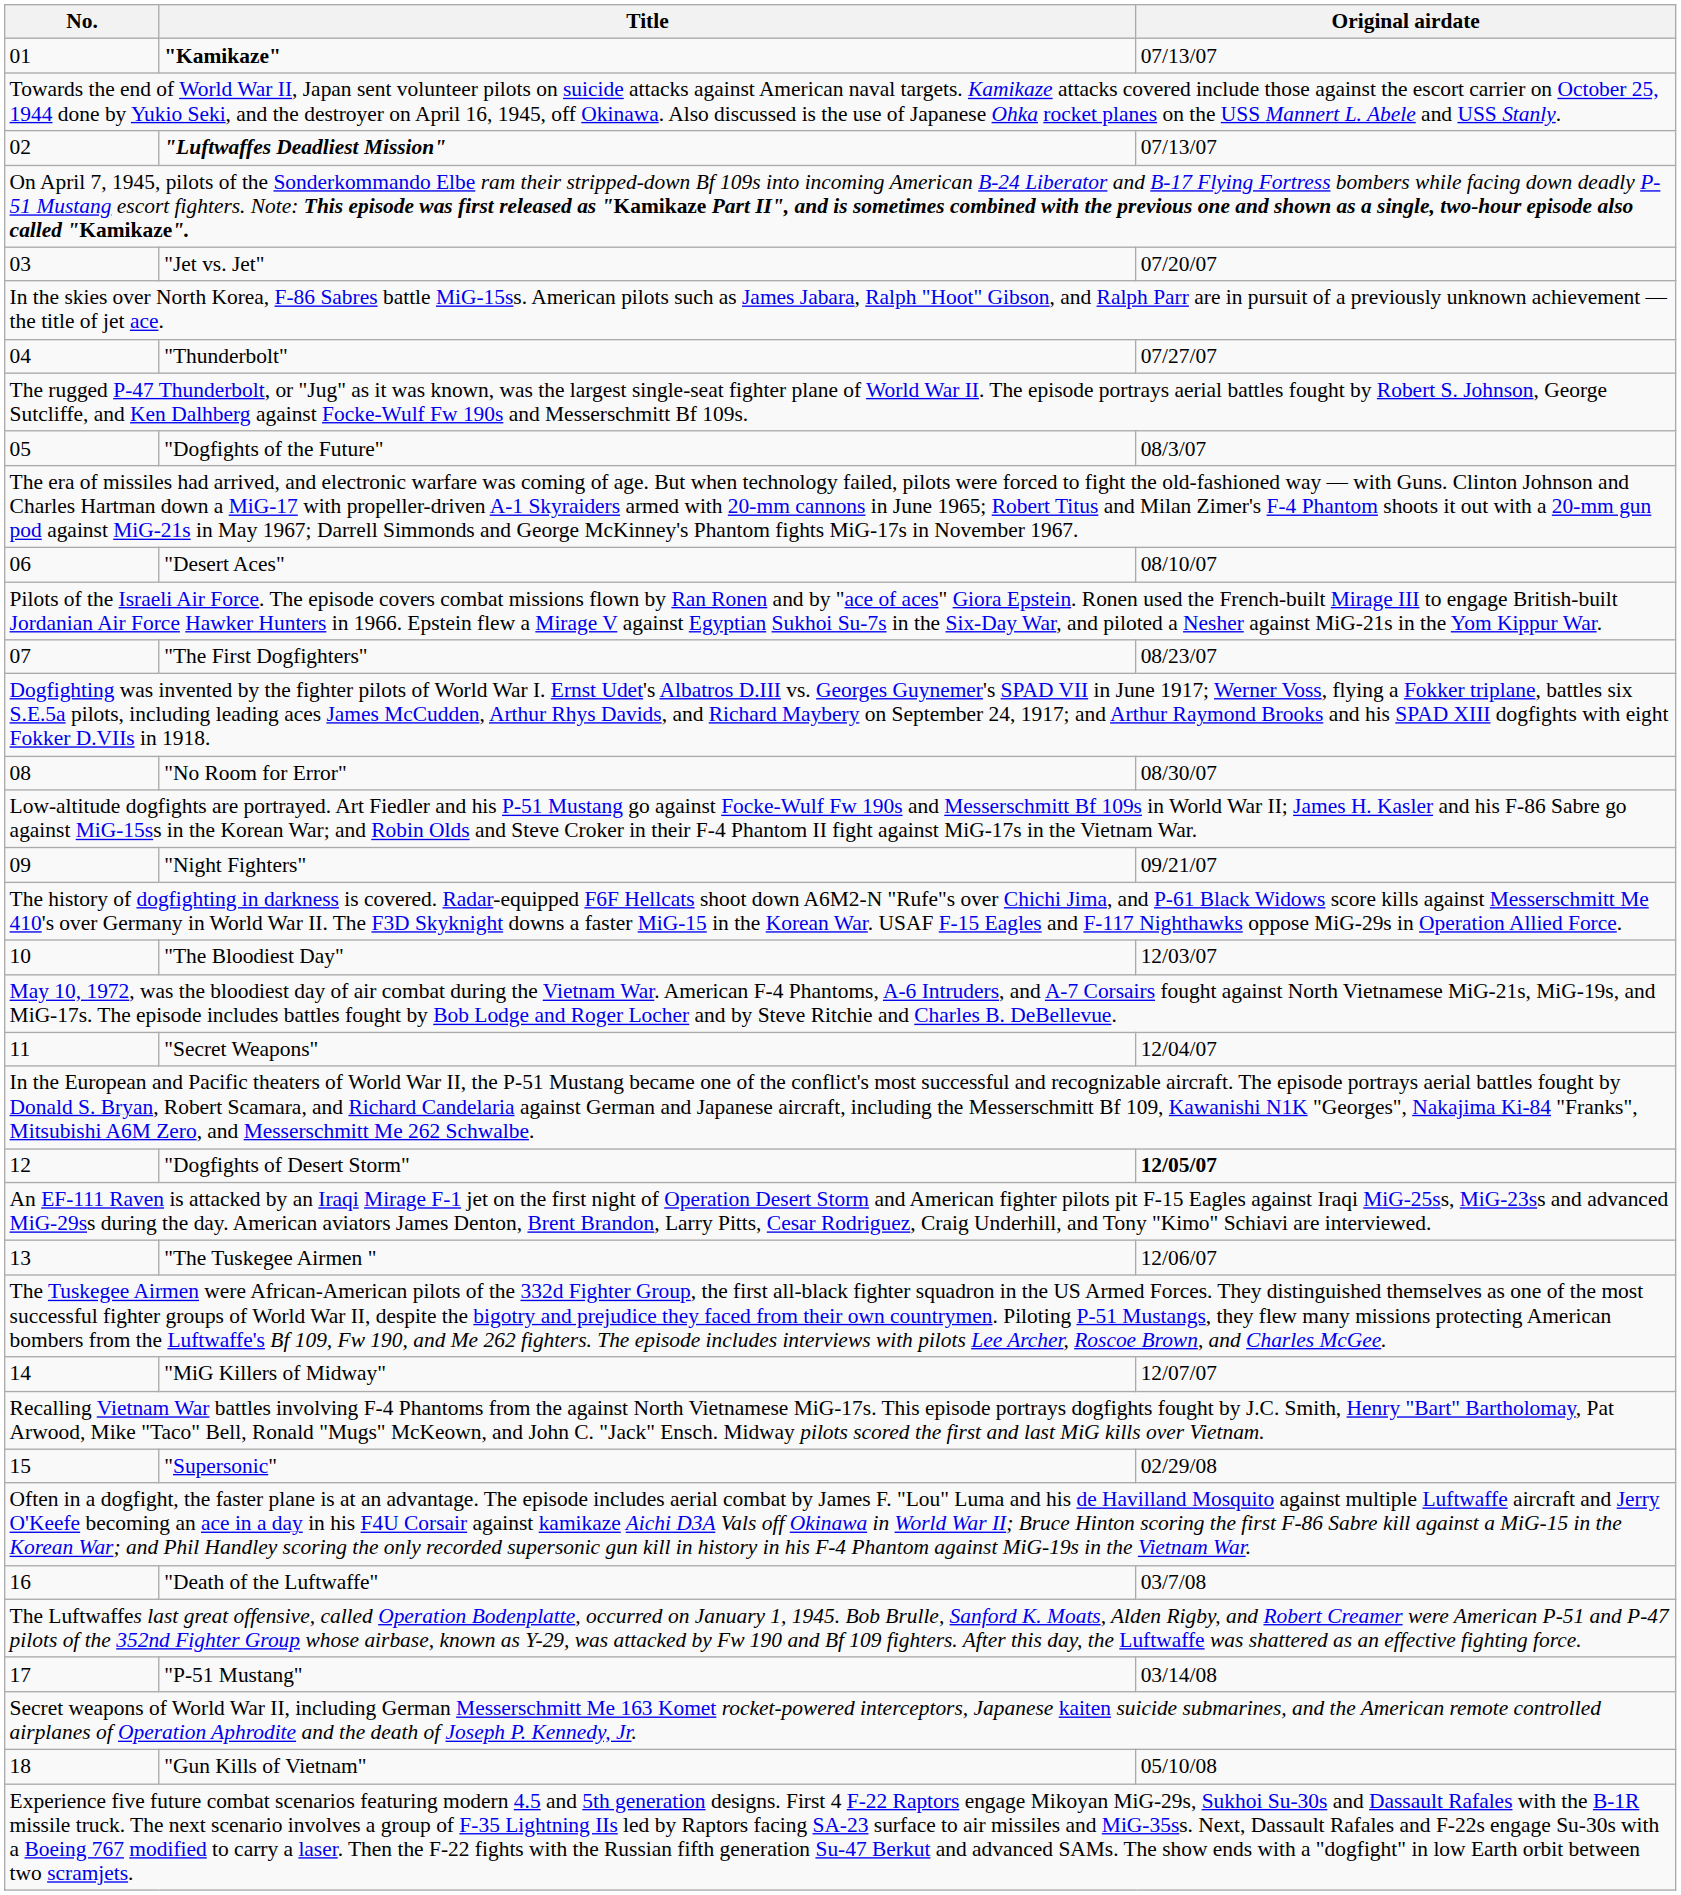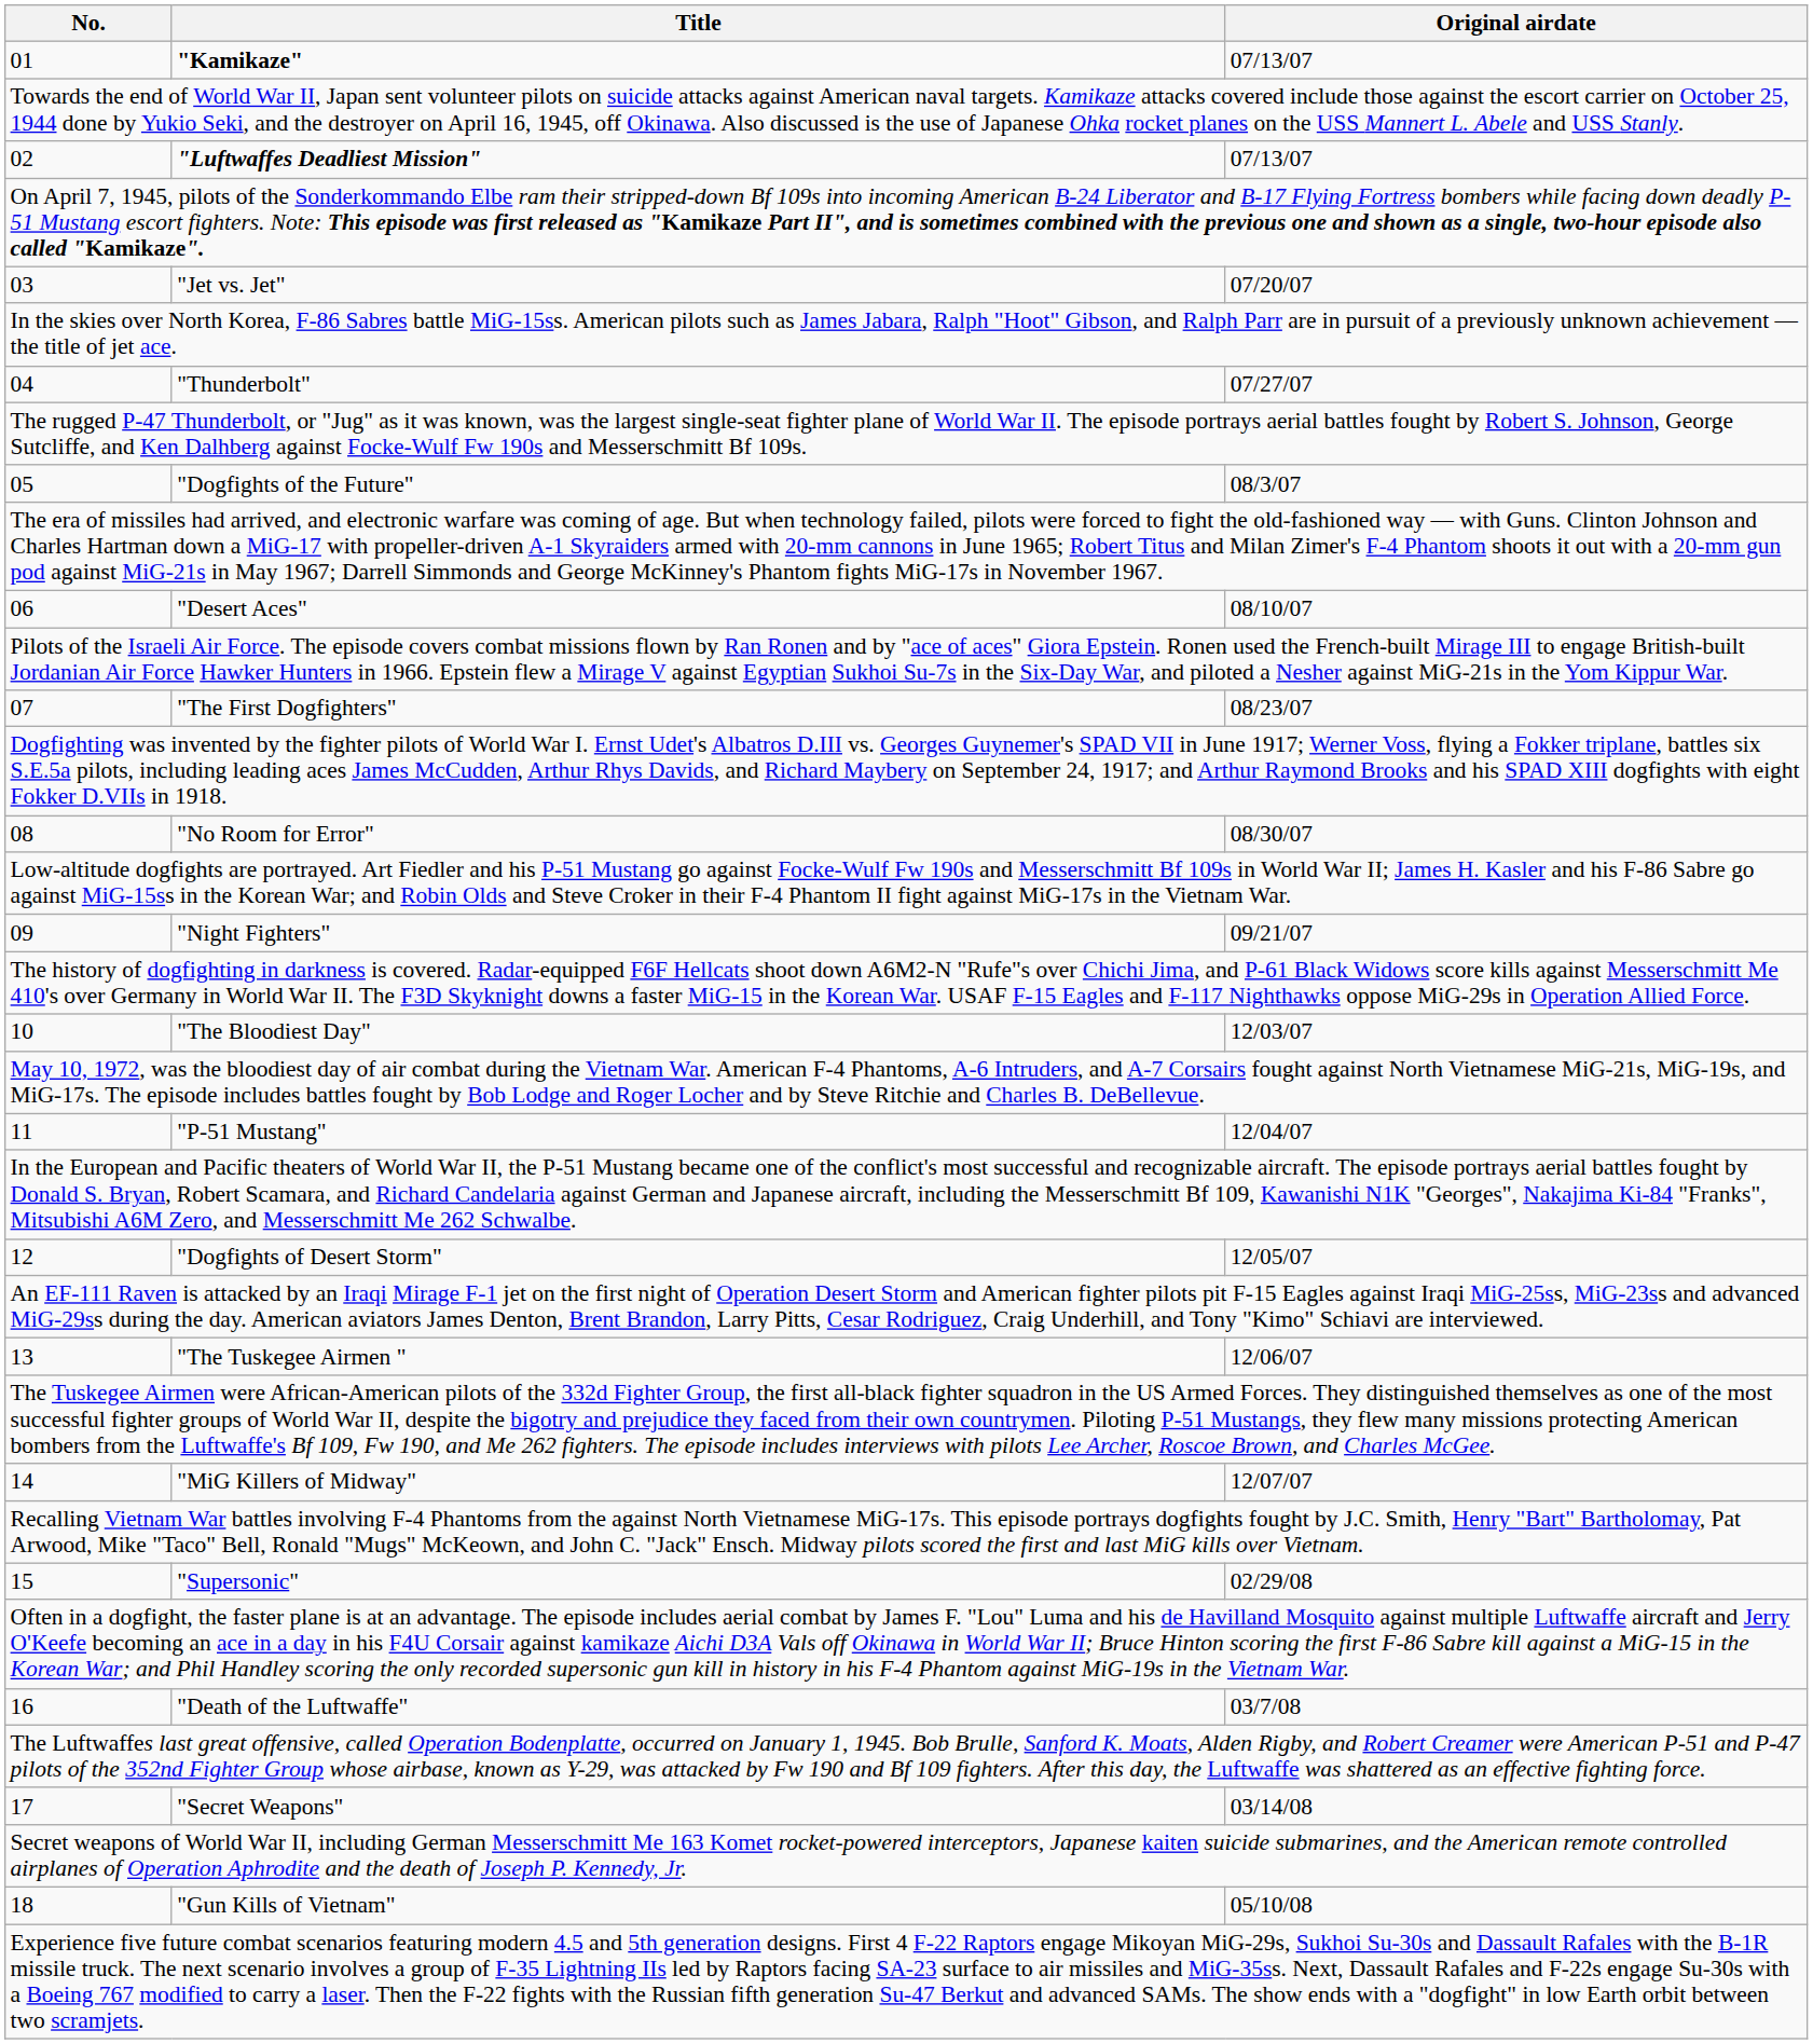 <table class="wikitable">
 <tr>
 <th>No.</th>
 <th>Title</th>
 <th>Original airdate</th>
 </tr>
 <tr>
 <td>01</td>
 <td><strong>"Kamikaze"</strong></td>
 <td>07/13/07</td>
 </tr>
 <tr>
 <td colspan="3">Towards the end of <a href='#'>World War II</a>, Japan sent volunteer pilots on <a href='#'>suicide</a> attacks against American naval targets. <em><a href='#'>Kamikaze</a></em> attacks covered include those against the escort carrier  on <a href='#'>October 25, 1944</a> done by <a href='#'>Yukio Seki</a>, and the destroyer  on April 16, 1945, off <a href='#'>Okinawa</a>. Also discussed is the use of Japanese <em><a href='#'>Ohka</a></em> <a href='#'>rocket planes</a> on the <a href='#'>USS <em>Mannert L. Abele</em></a> and <a href='#'>USS <em>Stanly</em></a>.</td>
 </tr>
 <tr>
 <td>02</td>
 <td><strong><em>"Luftwaffe<em>s Deadliest Mission"<strong></td>
 <td>07/13/07</td>
 </tr>
 <tr>
 <td colspan="3">On April 7, 1945, pilots of the </em><a href='#'>Sonderkommando Elbe</a><em> ram their stripped-down Bf 109s into incoming American <a href='#'>B-24 Liberator</a> and <a href='#'>B-17 Flying Fortress</a> bombers while facing down deadly <a href='#'>P-51 Mustang</a> escort fighters. </strong>Note:<strong> This episode was first released as "</em>Kamikaze<em> Part II", and is sometimes combined with the previous one and shown as a single, two-hour episode also called "</em>Kamikaze<em>".</td>
 </tr>
 <tr>
 <td>03</td>
 <td></strong>"Jet vs. Jet"<strong></td>
 <td>07/20/07</td>
 </tr>
 <tr>
 <td colspan="3">In the skies over North Korea, <a href='#'>F-86 Sabres</a> battle <a href='#'>MiG-15s</a>s. American pilots such as <a href='#'>James Jabara</a>, <a href='#'>Ralph "Hoot" Gibson</a>, and <a href='#'>Ralph Parr</a> are in pursuit of a previously unknown achievement — the title of jet <a href='#'>ace</a>.</td>
 </tr>
 <tr>
 <td>04</td>
 <td></strong>"Thunderbolt"<strong></td>
 <td>07/27/07</td>
 </tr>
 <tr>
 <td colspan="3">The rugged <a href='#'>P-47 Thunderbolt</a>, or "Jug" as it was known, was the largest single-seat fighter plane of <a href='#'>World War II</a>. The episode portrays aerial battles fought by <a href='#'>Robert S. Johnson</a>, George Sutcliffe, and <a href='#'>Ken Dalhberg</a> against <a href='#'>Focke-Wulf Fw 190s</a> and Messerschmitt Bf 109s.</td>
 </tr>
 <tr>
 <td>05</td>
 <td></strong>"Dogfights of the Future"<strong></td>
 <td>08/3/07</td>
 </tr>
 <tr>
 <td colspan="3">The era of missiles had arrived, and electronic warfare was coming of age. But when technology failed, pilots were forced to fight the old-fashioned way —  with Guns. Clinton Johnson and Charles Hartman down a <a href='#'>MiG-17</a> with propeller-driven <a href='#'>A-1 Skyraiders</a> armed with <a href='#'>20-mm cannons</a> in June 1965; <a href='#'>Robert Titus</a> and Milan Zimer's <a href='#'>F-4 Phantom</a> shoots it out with a <a href='#'>20-mm gun pod</a> against <a href='#'>MiG-21s</a> in May 1967; Darrell Simmonds and George McKinney's Phantom fights MiG-17s in November 1967.</td>
 </tr>
 <tr>
 <td>06</td>
 <td></strong>"Desert Aces"<strong></td>
 <td>08/10/07</td>
 </tr>
 <tr>
 <td colspan="3">Pilots of the <a href='#'>Israeli Air Force</a>. The episode covers combat missions flown by <a href='#'>Ran Ronen</a> and by "<a href='#'>ace of aces</a>" <a href='#'>Giora Epstein</a>. Ronen used the French-built <a href='#'>Mirage III</a> to engage British-built <a href='#'>Jordanian Air Force</a> <a href='#'>Hawker Hunters</a> in 1966. Epstein flew a <a href='#'>Mirage V</a> against <a href='#'>Egyptian</a> <a href='#'>Sukhoi Su-7s</a> in the <a href='#'>Six-Day War</a>, and piloted a <a href='#'>Nesher</a> against MiG-21s in the <a href='#'>Yom Kippur War</a>.</td>
 </tr>
 <tr>
 <td>07</td>
 <td></strong>"The First Dogfighters"<strong></td>
 <td>08/23/07</td>
 </tr>
 <tr>
 <td colspan="3"><a href='#'>Dogfighting</a> was invented by the fighter pilots of World War I. <a href='#'>Ernst Udet</a>'s <a href='#'>Albatros D.III</a> vs. <a href='#'>Georges Guynemer</a>'s <a href='#'>SPAD VII</a> in June 1917; <a href='#'>Werner Voss</a>, flying a <a href='#'>Fokker triplane</a>, battles six <a href='#'>S.E.5a</a> pilots, including leading aces <a href='#'>James McCudden</a>, <a href='#'>Arthur Rhys Davids</a>, and <a href='#'>Richard Maybery</a> on September 24, 1917; and <a href='#'>Arthur Raymond Brooks</a> and his <a href='#'>SPAD XIII</a> dogfights with eight <a href='#'>Fokker D.VIIs</a> in 1918.</td>
 </tr>
 <tr>
 <td>08</td>
 <td></strong>"No Room for Error"<strong></td>
 <td>08/30/07</td>
 </tr>
 <tr>
 <td colspan="3">Low-altitude dogfights are portrayed. Art Fiedler and his <a href='#'>P-51 Mustang</a> go against <a href='#'>Focke-Wulf Fw 190s</a> and <a href='#'>Messerschmitt Bf 109s</a> in World War II; <a href='#'>James H. Kasler</a> and his F-86 Sabre go against <a href='#'>MiG-15s</a>s in the Korean War; and <a href='#'>Robin Olds</a> and Steve Croker in their F-4 Phantom II fight against MiG-17s in the Vietnam War.</td>
 </tr>
 <tr>
 <td>09</td>
 <td></strong>"Night Fighters"<strong></td>
 <td>09/21/07</td>
 </tr>
 <tr>
 <td colspan="3">The history of <a href='#'>dogfighting in darkness</a> is covered. <a href='#'>Radar</a>-equipped <a href='#'>F6F Hellcats</a> shoot down A6M2-N "Rufe"s over <a href='#'>Chichi Jima</a>, and <a href='#'>P-61 Black Widows</a> score kills against <a href='#'>Messerschmitt Me 410</a>'s over Germany in World War II. The <a href='#'>F3D Skyknight</a> downs a faster <a href='#'>MiG-15</a> in the <a href='#'>Korean War</a>. USAF <a href='#'>F-15 Eagles</a> and <a href='#'>F-117 Nighthawks</a> oppose MiG-29s in <a href='#'>Operation Allied Force</a>.</td>
 </tr>
 <tr>
 <td>10</td>
 <td></strong>"The Bloodiest Day"<strong></td>
 <td>12/03/07</td>
 </tr>
 <tr>
 <td colspan="3"><a href='#'>May 10, 1972</a>, was the bloodiest day of air combat during the <a href='#'>Vietnam War</a>. American F-4 Phantoms, <a href='#'>A-6 Intruders</a>, and <a href='#'>A-7 Corsairs</a> fought against North Vietnamese MiG-21s, MiG-19s, and MiG-17s. The episode includes battles fought by <a href='#'>Bob Lodge and Roger Locher</a> and by Steve Ritchie and <a href='#'>Charles B. DeBellevue</a>.</td>
 </tr>
 <tr>
 <td>11</td>
-<td></strong>"Secret Weapons"<strong></td>
+<td></strong>"P-51 Mustang"<strong></td>
 <td>12/04/07</td>
 </tr>
 <tr>
 <td colspan="3">In the European and Pacific theaters of World War II, the P-51 Mustang became one of the conflict's most successful and recognizable aircraft. The episode portrays aerial battles fought by <a href='#'>Donald S. Bryan</a>, Robert Scamara, and <a href='#'>Richard Candelaria</a> against German and Japanese aircraft, including the Messerschmitt Bf 109, <a href='#'>Kawanishi N1K</a> "Georges", <a href='#'>Nakajima Ki-84</a> "Franks", <a href='#'>Mitsubishi A6M Zero</a>, and <a href='#'>Messerschmitt Me 262 Schwalbe</a>.</td>
 </tr>
 <tr>
 <td>12</td>
 <td></strong>"Dogfights of Desert Storm"<strong></td>
-<td><strong>12/05/07</strong></td>
+<td>12/05/07</td>
 </tr>
 <tr>
 <td colspan="3">An <a href='#'>EF-111 Raven</a> is attacked by an <a href='#'>Iraqi</a> <a href='#'>Mirage F-1</a> jet on the first night of <a href='#'>Operation Desert Storm</a> and American fighter pilots pit F-15 Eagles against Iraqi <a href='#'>MiG-25s</a>s, <a href='#'>MiG-23s</a>s and advanced <a href='#'>MiG-29s</a>s during the day. American aviators James Denton, <a href='#'>Brent Brandon</a>, Larry Pitts, <a href='#'>Cesar Rodriguez</a>, Craig Underhill, and Tony "Kimo" Schiavi are interviewed.</td>
 </tr>
 <tr>
 <td>13</td>
 <td></strong>"The Tuskegee Airmen "<strong></td>
 <td>12/06/07</td>
 </tr>
 <tr>
 <td colspan="3">The <a href='#'>Tuskegee Airmen</a> were African-American pilots of the <a href='#'>332d Fighter Group</a>, the first all-black fighter squadron in the US Armed Forces. They distinguished themselves as one of the most successful fighter groups of World War II, despite the <a href='#'>bigotry and prejudice they faced from their own countrymen</a>.  Piloting <a href='#'>P-51 Mustangs</a>, they flew many missions protecting American bombers from the </em><a href='#'>Luftwaffe's</a><em> Bf 109, Fw 190, and Me 262 fighters. The episode includes interviews with pilots <a href='#'>Lee Archer</a>, <a href='#'>Roscoe Brown</a>, and <a href='#'>Charles McGee</a>.</td>
 </tr>
 <tr>
 <td>14</td>
 <td></strong>"MiG Killers of Midway"<strong></td>
 <td>12/07/07</td>
 </tr>
 <tr>
 <td colspan="3">Recalling <a href='#'>Vietnam War</a> battles involving F-4 Phantoms from the  against North Vietnamese MiG-17s. This episode portrays dogfights fought by J.C. Smith, <a href='#'>Henry "Bart" Bartholomay</a>, Pat Arwood, Mike "Taco" Bell, Ronald "Mugs" McKeown, and John C. "Jack" Ensch. </em>Midway<em> pilots scored the first and last MiG kills over Vietnam.</td>
 </tr>
 <tr>
 <td>15</td>
 <td></strong>"<a href='#'>Supersonic</a>"<strong></td>
 <td>02/29/08</td>
 </tr>
 <tr>
 <td colspan="3">Often in a dogfight, the faster plane is at an advantage. The episode includes aerial combat by James F. "Lou" Luma and his <a href='#'>de Havilland Mosquito</a> against multiple <a href='#'>Luftwaffe</a> aircraft and <a href='#'>Jerry O'Keefe</a> becoming an <a href='#'>ace in a day</a> in his <a href='#'>F4U Corsair</a> against </em><a href='#'>kamikaze</a><em> <a href='#'>Aichi D3A</a> Vals off <a href='#'>Okinawa</a> in <a href='#'>World War II</a>; Bruce Hinton scoring the first F-86 Sabre kill against a MiG-15 in the <a href='#'>Korean War</a>; and Phil Handley scoring the only recorded supersonic gun kill in history in his F-4 Phantom against MiG-19s in the <a href='#'>Vietnam War</a>.</td>
 </tr>
 <tr>
 <td>16</td>
 <td></strong>"Death of the Luftwaffe"<strong></td>
 <td>03/7/08</td>
 </tr>
 <tr>
 <td colspan="3">The </em>Luftwaffe<em>s last great offensive, called <a href='#'>Operation Bodenplatte</a>, occurred on January 1, 1945. Bob Brulle, <a href='#'>Sanford K. Moats</a>, Alden Rigby, and <a href='#'>Robert Creamer</a> were American P-51 and P-47 pilots of the <a href='#'>352nd Fighter Group</a> whose airbase, known as Y-29, was attacked by Fw 190 and Bf 109 fighters. After this day, the </em><a href='#'>Luftwaffe</a><em> was shattered as an effective fighting force.</td>
 </tr>
 <tr>
 <td>17</td>
-<td></strong>"P-51 Mustang"<strong></td>
+<td></strong>"Secret Weapons"<strong></td>
 <td>03/14/08</td>
 </tr>
 <tr>
 <td colspan="3">Secret weapons of World War II, including German <a href='#'>Messerschmitt Me 163 </em>Komet<em></a> rocket-powered interceptors, Japanese </em><a href='#'>kaiten</a><em> suicide submarines, and the American remote controlled airplanes of <a href='#'>Operation Aphrodite</a> and the death of <a href='#'>Joseph P. Kennedy, Jr</a>.</td>
 </tr>
 <tr>
 <td>18</td>
 <td></strong>"Gun Kills of Vietnam"<strong></td>
 <td>05/10/08</td>
 </tr>
 <tr>
 <td colspan="3">Experience five future combat scenarios featuring modern <a href='#'>4.5</a> and <a href='#'>5th generation</a> designs. First 4 <a href='#'>F-22 Raptors</a> engage Mikoyan MiG-29s, <a href='#'>Sukhoi Su-30s</a> and <a href='#'>Dassault Rafales</a> with the <a href='#'>B-1R</a> missile truck. The next scenario involves a group of <a href='#'>F-35 Lightning IIs</a> led by Raptors facing <a href='#'>SA-23</a> surface to air missiles and <a href='#'>MiG-35s</a>s. Next, Dassault Rafales and F-22s engage Su-30s with a <a href='#'>Boeing 767</a> <a href='#'>modified</a> to carry a <a href='#'>laser</a>. Then the F-22 fights with the Russian fifth generation <a href='#'>Su-47 Berkut</a> and advanced SAMs. The show ends with a "dogfight" in low Earth orbit between two <a href='#'>scramjets</a>.</td>
 </tr>
 </table>
